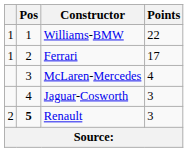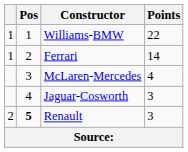 <table class="wikitable" style="font-size: 85%;">
 <tr>
 <th></th>
 <th>Pos</th>
 <th>Constructor</th>
 <th>Points</th>
 </tr>
 <tr>
 <td> 1</td>
 <td align="center">1</td>
 <td> <a href='#'>Williams</a>-<a href='#'>BMW</a></td>
 <td>22</td>
 </tr>
 <tr>
 <td> 1</td>
 <td align="center">2</td>
 <td> <a href='#'>Ferrari</a></td>
-<td>17</td>
+<td>14</td>
 </tr>
 <tr>
 <td></td>
 <td align="center">3</td>
 <td> <a href='#'>McLaren</a>-<a href='#'>Mercedes</a></td>
 <td>4</td>
 </tr>
 <tr>
 <td></td>
 <td align="center">4</td>
 <td> <a href='#'>Jaguar</a>-<a href='#'>Cosworth</a></td>
 <td>3</td>
 </tr>
 <tr>
 <td> 2</td>
 <td align="center"><strong>5</strong></td>
 <td> <a href='#'>Renault</a></td>
 <td>3</td>
 </tr>
 <tr>
 <th colspan=4>Source: </th>
 </tr>
 </table>
